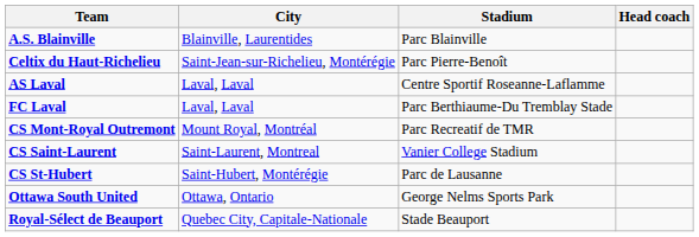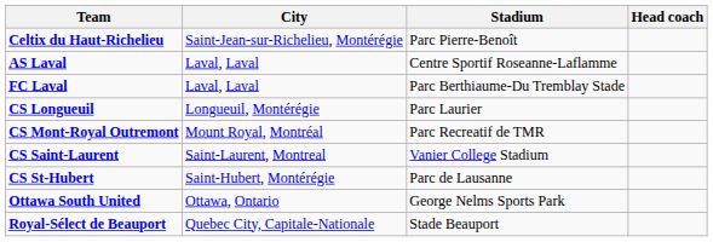 <table class="wikitable">
 <tr>
 <th>Team</th>
 <th>City</th>
 <th>Stadium</th>
 <th>Head coach</th>
-</tr>
-<tr>
-<td><strong><a href='#'>A.S. Blainville</a></strong></td>
-<td><a href='#'>Blainville</a>, <a href='#'>Laurentides</a></td>
-<td>Parc Blainville</td>
-<td></td>
 </tr>
 <tr>
 <td><strong><a href='#'>Celtix du Haut-Richelieu</a></strong></td>
 <td><a href='#'>Saint-Jean-sur-Richelieu</a>, <a href='#'>Montérégie</a></td>
 <td>Parc Pierre-Benoît</td>
 <td></td>
 </tr>
 <tr>
 <td><strong><a href='#'>AS Laval</a></strong></td>
 <td><a href='#'>Laval</a>, <a href='#'>Laval</a></td>
 <td>Centre Sportif Roseanne-Laflamme</td>
 <td></td>
 </tr>
 <tr>
 <td><strong><a href='#'>FC Laval</a></strong></td>
 <td><a href='#'>Laval</a>, <a href='#'>Laval</a></td>
 <td>Parc Berthiaume-Du Tremblay Stade</td>
+<td></td>
+</tr>
+<tr>
+<td><strong><a href='#'>CS Longueuil</a></strong></td>
+<td><a href='#'>Longueuil</a>, <a href='#'>Montérégie</a></td>
+<td>Parc Laurier</td>
 <td></td>
 </tr>
 <tr>
 <td><strong><a href='#'>CS Mont-Royal Outremont</a></strong></td>
 <td><a href='#'>Mount Royal</a>, <a href='#'>Montréal</a></td>
 <td>Parc Recreatif de TMR</td>
 <td></td>
 </tr>
 <tr>
 <td><strong><a href='#'>CS Saint-Laurent</a></strong></td>
 <td><a href='#'>Saint-Laurent</a>,  <a href='#'>Montreal</a></td>
 <td><a href='#'>Vanier College</a> Stadium</td>
 <td></td>
 </tr>
 <tr>
 <td><strong><a href='#'>CS St-Hubert</a></strong></td>
 <td><a href='#'>Saint-Hubert</a>,  <a href='#'>Montérégie</a></td>
 <td>Parc de Lausanne</td>
 <td></td>
 </tr>
 <tr>
 <td><strong><a href='#'>Ottawa South United</a></strong></td>
 <td><a href='#'>Ottawa</a>, <a href='#'>Ontario</a></td>
 <td>George Nelms Sports Park</td>
 <td></td>
 </tr>
 <tr>
 <td><strong><a href='#'>Royal-Sélect de Beauport</a></strong></td>
 <td><a href='#'>Quebec City, Capitale-Nationale</a></td>
 <td>Stade Beauport</td>
 <td></td>
 </tr>
 </table>
